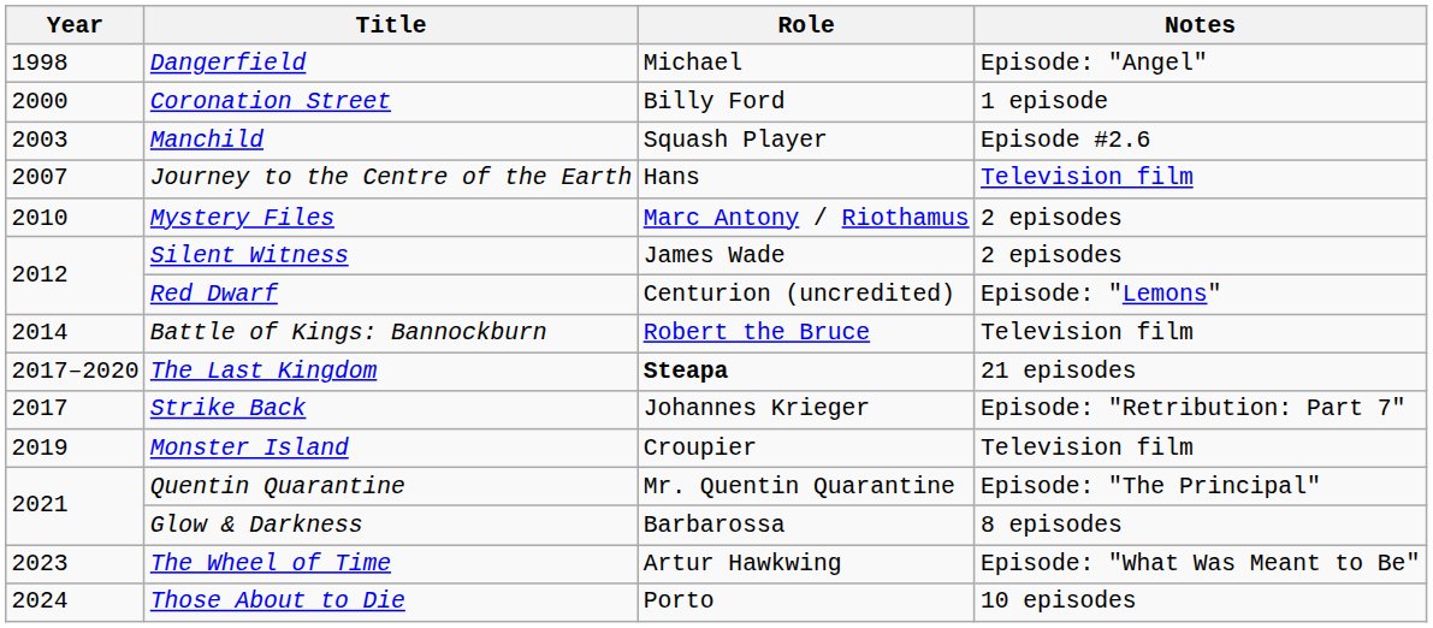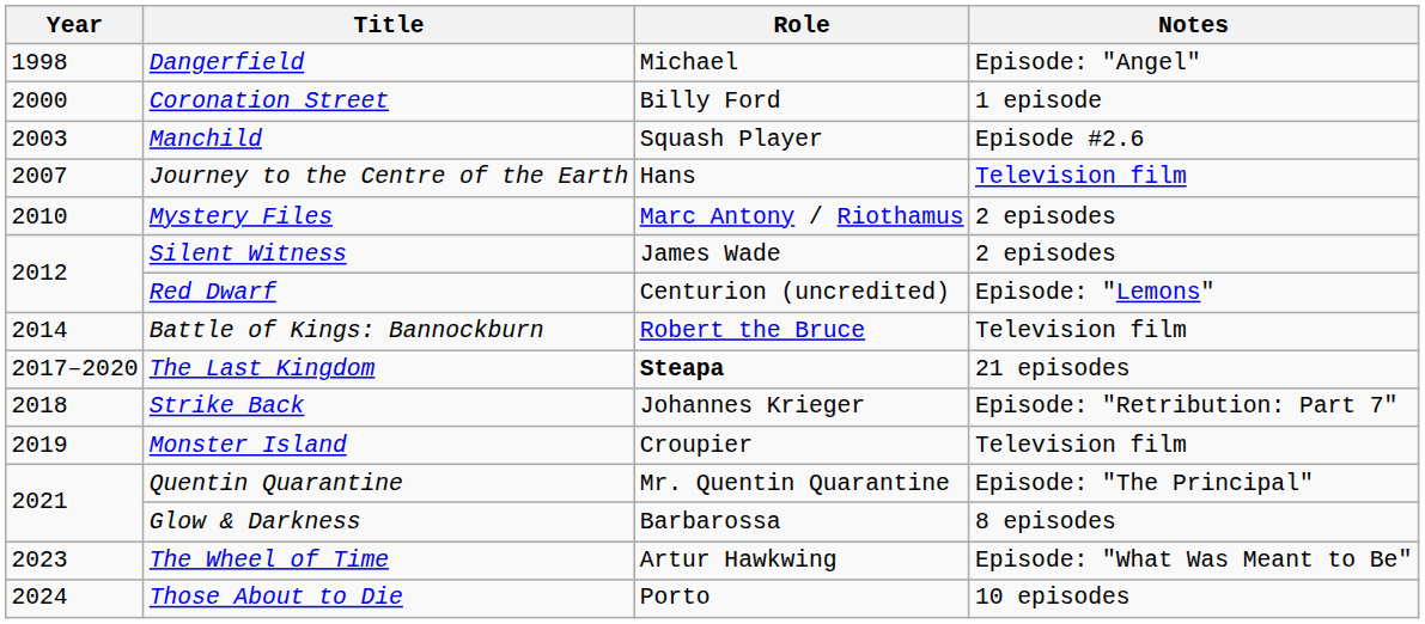 <table class="wikitable sortable">
 <tr>
 <th>Year</th>
 <th>Title</th>
 <th>Role</th>
 <th class="unsortable">Notes</th>
 </tr>
 <tr>
 <td>1998</td>
 <td><em><a href='#'>Dangerfield</a></em></td>
 <td>Michael</td>
 <td>Episode: "Angel"</td>
 </tr>
 <tr>
 <td>2000</td>
 <td><em><a href='#'>Coronation Street</a></em></td>
 <td>Billy Ford</td>
 <td>1 episode</td>
 </tr>
 <tr>
 <td>2003</td>
 <td><em><a href='#'>Manchild</a></em></td>
 <td>Squash Player</td>
 <td>Episode #2.6</td>
 </tr>
 <tr>
 <td>2007</td>
 <td><em>Journey to the Centre of the Earth</em></td>
 <td>Hans</td>
 <td><a href='#'>Television film</a></td>
 </tr>
 <tr>
 <td>2010</td>
 <td><em><a href='#'>Mystery Files</a></em></td>
 <td><a href='#'>Marc Antony</a> / <a href='#'>Riothamus</a></td>
 <td>2 episodes</td>
 </tr>
 <tr>
 <td rowspan="2">2012</td>
 <td><em><a href='#'>Silent Witness</a></em></td>
 <td>James Wade</td>
 <td>2 episodes</td>
 </tr>
 <tr>
 <td><em><a href='#'>Red Dwarf</a></em></td>
 <td>Centurion (uncredited)</td>
 <td>Episode: "<a href='#'>Lemons</a>"</td>
 </tr>
 <tr>
 <td>2014</td>
 <td><em>Battle of Kings: Bannockburn</em></td>
 <td><a href='#'>Robert the Bruce</a></td>
 <td>Television film</td>
 </tr>
 <tr>
 <td>2017–2020</td>
 <td><em><a href='#'>The Last Kingdom</a></em></td>
 <td><strong>Steapa</strong></td>
 <td>21 episodes</td>
 </tr>
 <tr>
-<td>2017</td>
+<td>2018</td>
 <td><em><a href='#'>Strike Back</a></em></td>
 <td>Johannes Krieger</td>
 <td>Episode: "Retribution: Part 7"</td>
 </tr>
 <tr>
 <td>2019</td>
 <td><em><a href='#'>Monster Island</a></em></td>
 <td>Croupier</td>
 <td>Television film</td>
 </tr>
 <tr>
 <td rowspan="2">2021</td>
 <td><em>Quentin Quarantine</em></td>
 <td>Mr. Quentin Quarantine</td>
 <td>Episode: "The Principal"</td>
 </tr>
 <tr>
 <td><em>Glow & Darkness</em></td>
 <td>Barbarossa</td>
 <td>8 episodes</td>
 </tr>
 <tr>
 <td>2023</td>
 <td><em><a href='#'>The Wheel of Time</a></em></td>
 <td>Artur Hawkwing</td>
 <td>Episode: "What Was Meant to Be"</td>
 </tr>
 <tr>
 <td>2024</td>
 <td><em><a href='#'>Those About to Die</a></em></td>
 <td>Porto</td>
 <td>10 episodes</td>
 </tr>
 </table>
